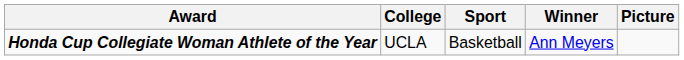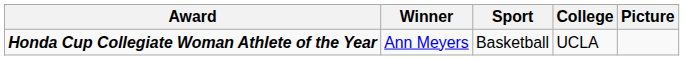 <table class="wikitable">
 <tr>
 <th>Award</th>
+<th>Winner</th>
+<th>Sport</th>
 <th>College</th>
-<th>Sport</th>
-<th>Winner</th>
 <th>Picture</th>
 </tr>
 <tr>
 <td><strong><em>Honda Cup<strong> Collegiate Woman Athlete of the Year<em></td>
+<td><a href='#'>Ann Meyers</a></td>
+<td>Basketball</td>
 <td>UCLA</td>
-<td>Basketball</td>
-<td><a href='#'>Ann Meyers</a></td>
 <td></td>
 </tr>
 </table>
